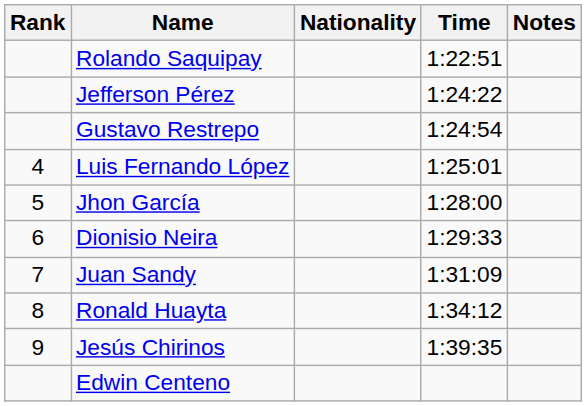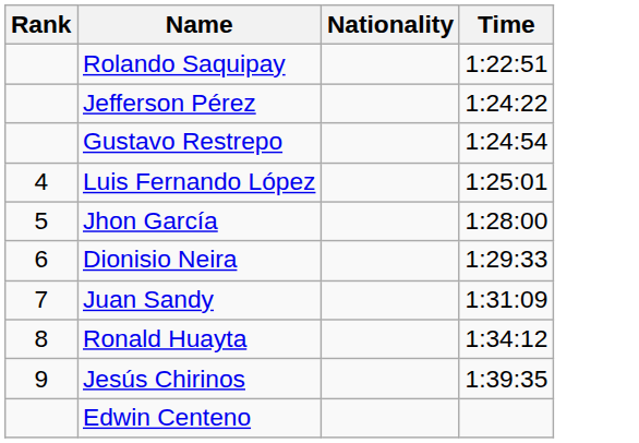 <table class="wikitable sortable" style="text-align:center">
 <tr>
 <th>Rank</th>
 <th>Name</th>
 <th>Nationality</th>
 <th>Time</th>
-<th>Notes</th>
 </tr>
 <tr>
 <td></td>
 <td align=left><a href='#'>Rolando Saquipay</a></td>
 <td align=left></td>
 <td>1:22:51</td>
-<td></td>
 </tr>
 <tr>
 <td></td>
 <td align=left><a href='#'>Jefferson Pérez</a></td>
 <td align=left></td>
 <td>1:24:22</td>
-<td></td>
 </tr>
 <tr>
 <td></td>
 <td align=left><a href='#'>Gustavo Restrepo</a></td>
 <td align=left></td>
 <td>1:24:54</td>
-<td></td>
 </tr>
 <tr>
 <td>4</td>
 <td align=left><a href='#'>Luis Fernando López</a></td>
 <td align=left></td>
 <td>1:25:01</td>
-<td></td>
 </tr>
 <tr>
 <td>5</td>
 <td align=left><a href='#'>Jhon García</a></td>
 <td align=left></td>
 <td>1:28:00</td>
-<td></td>
 </tr>
 <tr>
 <td>6</td>
 <td align=left><a href='#'>Dionisio Neira</a></td>
 <td align=left></td>
 <td>1:29:33</td>
-<td></td>
 </tr>
 <tr>
 <td>7</td>
 <td align=left><a href='#'>Juan Sandy</a></td>
 <td align=left></td>
 <td>1:31:09</td>
-<td></td>
 </tr>
 <tr>
 <td>8</td>
 <td align=left><a href='#'>Ronald Huayta</a></td>
 <td align=left></td>
 <td>1:34:12</td>
-<td></td>
 </tr>
 <tr>
 <td>9</td>
 <td align=left><a href='#'>Jesús Chirinos</a></td>
 <td align=left></td>
 <td>1:39:35</td>
-<td></td>
 </tr>
 <tr>
 <td></td>
 <td align=left><a href='#'>Edwin Centeno</a></td>
 <td align=left></td>
 <td></td>
-<td></td>
 </tr>
 </table>
